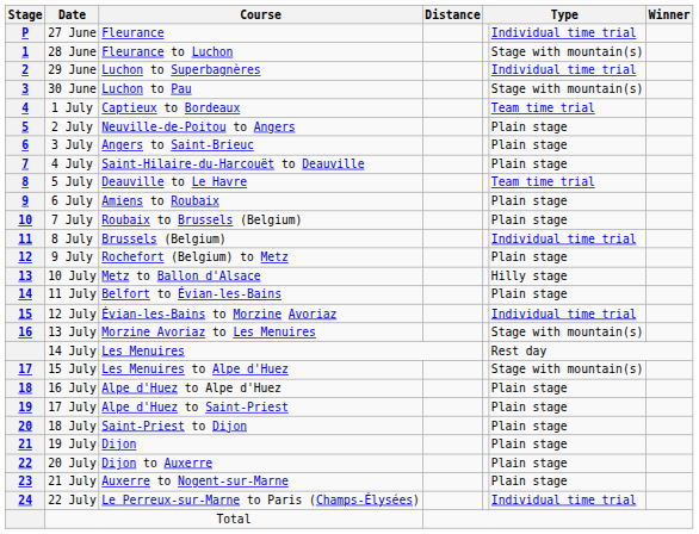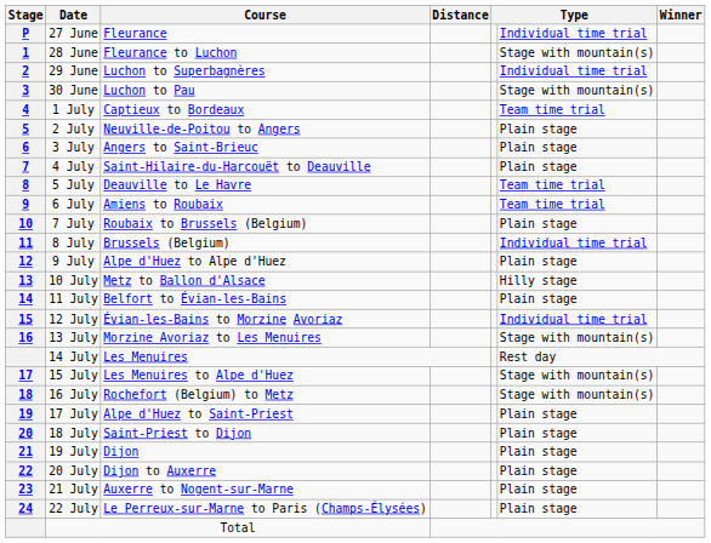 <table class="wikitable">
 <tr>
 <th scope="col">Stage</th>
 <th scope="col">Date</th>
 <th scope="col">Course</th>
 <th scope="col">Distance</th>
 <th scope="col" colspan="2">Type</th>
 <th scope="col">Winner</th>
 </tr>
 <tr>
 <th scope="row"><a href='#'>P</a></th>
 <td style="text-align:center;">27 June</td>
 <td><a href='#'>Fleurance</a></td>
 <td style="text-align:center;"></td>
 <td></td>
 <td><a href='#'>Individual time trial</a></td>
 <td></td>
 </tr>
 <tr>
 <th scope="row"><a href='#'>1</a></th>
 <td style="text-align:center;">28 June</td>
 <td><a href='#'>Fleurance</a> to <a href='#'>Luchon</a></td>
 <td style="text-align:center;"></td>
 <td></td>
 <td>Stage with mountain(s)</td>
 <td></td>
 </tr>
 <tr>
 <th scope="row"><a href='#'>2</a></th>
 <td style="text-align:center;">29 June</td>
 <td><a href='#'>Luchon</a> to <a href='#'>Superbagnères</a></td>
 <td style="text-align:center;"></td>
 <td></td>
 <td><a href='#'>Individual time trial</a></td>
 <td></td>
 </tr>
 <tr>
 <th scope="row"><a href='#'>3</a></th>
 <td style="text-align:center;">30 June</td>
 <td><a href='#'>Luchon</a> to <a href='#'>Pau</a></td>
 <td style="text-align:center;"></td>
 <td></td>
 <td>Stage with mountain(s)</td>
 <td></td>
 </tr>
 <tr>
 <th scope="row"><a href='#'>4</a></th>
 <td style="text-align:center;">1 July</td>
 <td><a href='#'>Captieux</a> to <a href='#'>Bordeaux</a></td>
 <td style="text-align:center;"></td>
 <td></td>
 <td><a href='#'>Team time trial</a></td>
 <td></td>
 </tr>
 <tr>
 <th scope="row"><a href='#'>5</a></th>
 <td style="text-align:center;">2 July</td>
 <td><a href='#'>Neuville-de-Poitou</a> to <a href='#'>Angers</a></td>
 <td style="text-align:center;"></td>
 <td></td>
 <td>Plain stage</td>
 <td></td>
 </tr>
 <tr>
 <th scope="row"><a href='#'>6</a></th>
 <td style="text-align:center;">3 July</td>
 <td><a href='#'>Angers</a> to <a href='#'>Saint-Brieuc</a></td>
 <td style="text-align:center;"></td>
 <td></td>
 <td>Plain stage</td>
 <td></td>
 </tr>
 <tr>
 <th scope="row"><a href='#'>7</a></th>
 <td style="text-align:center;">4 July</td>
 <td><a href='#'>Saint-Hilaire-du-Harcouët</a> to <a href='#'>Deauville</a></td>
 <td style="text-align:center;"></td>
 <td></td>
 <td>Plain stage</td>
 <td></td>
 </tr>
 <tr>
 <th scope="row"><a href='#'>8</a></th>
 <td style="text-align:center;">5 July</td>
 <td><a href='#'>Deauville</a> to <a href='#'>Le Havre</a></td>
 <td style="text-align:center;"></td>
 <td></td>
 <td><a href='#'>Team time trial</a></td>
 <td></td>
 </tr>
 <tr>
 <th scope="row"><a href='#'>9</a></th>
 <td style="text-align:center;">6 July</td>
 <td><a href='#'>Amiens</a> to <a href='#'>Roubaix</a></td>
 <td style="text-align:center;"></td>
 <td></td>
-<td>Plain stage</td>
+<td><a href='#'>Team time trial</a></td>
 <td></td>
 </tr>
 <tr>
 <th scope="row"><a href='#'>10</a></th>
 <td style="text-align:center;">7 July</td>
 <td><a href='#'>Roubaix</a> to <a href='#'>Brussels</a> (Belgium)</td>
 <td style="text-align:center;"></td>
 <td></td>
 <td>Plain stage</td>
 <td></td>
 </tr>
 <tr>
 <th scope="row"><a href='#'>11</a></th>
 <td style="text-align:center;">8 July</td>
 <td><a href='#'>Brussels</a> (Belgium)</td>
 <td style="text-align:center;"></td>
 <td></td>
 <td><a href='#'>Individual time trial</a></td>
 <td></td>
 </tr>
 <tr>
 <th scope="row"><a href='#'>12</a></th>
 <td style="text-align:center;">9 July</td>
-<td><a href='#'>Rochefort</a> (Belgium) to <a href='#'>Metz</a></td>
+<td><a href='#'>Alpe d'Huez</a> to Alpe d'Huez</td>
 <td style="text-align:center;"></td>
 <td></td>
 <td>Plain stage</td>
 <td></td>
 </tr>
 <tr>
 <th scope="row"><a href='#'>13</a></th>
 <td style="text-align:center;">10 July</td>
 <td><a href='#'>Metz</a> to <a href='#'>Ballon d'Alsace</a></td>
 <td style="text-align:center;"></td>
 <td></td>
 <td>Hilly stage</td>
 <td></td>
 </tr>
 <tr>
 <th scope="row"><a href='#'>14</a></th>
 <td style="text-align:center;">11 July</td>
 <td><a href='#'>Belfort</a> to <a href='#'>Évian-les-Bains</a></td>
 <td style="text-align:center;"></td>
 <td></td>
 <td>Plain stage</td>
 <td></td>
 </tr>
 <tr>
 <th scope="row"><a href='#'>15</a></th>
 <td style="text-align:center;">12 July</td>
 <td><a href='#'>Évian-les-Bains</a> to <a href='#'>Morzine</a> <a href='#'>Avoriaz</a></td>
 <td style="text-align:center;"></td>
 <td></td>
 <td><a href='#'>Individual time trial</a></td>
 <td></td>
 </tr>
 <tr>
 <th scope="row"><a href='#'>16</a></th>
 <td style="text-align:center;">13 July</td>
 <td><a href='#'>Morzine Avoriaz</a> to <a href='#'>Les Menuires</a></td>
 <td style="text-align:center;"></td>
 <td></td>
 <td>Stage with mountain(s)</td>
 <td></td>
 </tr>
 <tr>
 <th scope="row"></th>
 <td style="text-align:center;">14 July</td>
 <td colspan="2"><a href='#'>Les Menuires</a></td>
 <td></td>
 <td colspan="2">Rest day</td>
 </tr>
 <tr>
 <th scope="row"><a href='#'>17</a></th>
 <td style="text-align:center;">15 July</td>
 <td><a href='#'>Les Menuires</a> to <a href='#'>Alpe d'Huez</a></td>
 <td style="text-align:center;"></td>
 <td></td>
 <td>Stage with mountain(s)</td>
 <td></td>
 </tr>
 <tr>
 <th scope="row"><a href='#'>18</a></th>
 <td style="text-align:center;">16 July</td>
-<td><a href='#'>Alpe d'Huez</a> to Alpe d'Huez</td>
+<td><a href='#'>Rochefort</a> (Belgium) to <a href='#'>Metz</a></td>
 <td style="text-align:center;"></td>
 <td></td>
-<td>Plain stage</td>
+<td>Stage with mountain(s)</td>
 <td></td>
 </tr>
 <tr>
 <th scope="row"><a href='#'>19</a></th>
 <td style="text-align:center;">17 July</td>
 <td><a href='#'>Alpe d'Huez</a> to <a href='#'>Saint-Priest</a></td>
 <td style="text-align:center;"></td>
 <td></td>
 <td>Plain stage</td>
 <td></td>
 </tr>
 <tr>
 <th scope="row"><a href='#'>20</a></th>
 <td style="text-align:center;">18 July</td>
 <td><a href='#'>Saint-Priest</a> to <a href='#'>Dijon</a></td>
 <td style="text-align:center;"></td>
 <td></td>
 <td>Plain stage</td>
 <td></td>
 </tr>
 <tr>
 <th scope="row"><a href='#'>21</a></th>
 <td style="text-align:center;">19 July</td>
 <td><a href='#'>Dijon</a></td>
 <td style="text-align:center;"></td>
 <td></td>
 <td>Plain stage</td>
 <td></td>
 </tr>
 <tr>
 <th scope="row"><a href='#'>22</a></th>
 <td style="text-align:center;">20 July</td>
 <td><a href='#'>Dijon</a> to <a href='#'>Auxerre</a></td>
 <td style="text-align:center;"></td>
 <td></td>
 <td>Plain stage</td>
 <td></td>
 </tr>
 <tr>
 <th scope="row"><a href='#'>23</a></th>
 <td style="text-align:center;">21 July</td>
 <td><a href='#'>Auxerre</a> to <a href='#'>Nogent-sur-Marne</a></td>
 <td style="text-align:center;"></td>
 <td></td>
 <td>Plain stage</td>
 <td></td>
 </tr>
 <tr>
 <th scope="row"><a href='#'>24</a></th>
 <td style="text-align:center;">22 July</td>
 <td><a href='#'>Le Perreux-sur-Marne</a> to Paris (<a href='#'>Champs-Élysées</a>)</td>
 <td style="text-align:center;"></td>
 <td></td>
-<td><a href='#'>Individual time trial</a></td>
+<td>Plain stage</td>
 <td></td>
 </tr>
 <tr>
 <th scope="row"></th>
 <td colspan="2" style="text-align:center">Total</td>
 <td colspan="4" style="text-align:center"></td>
 </tr>
 </table>
